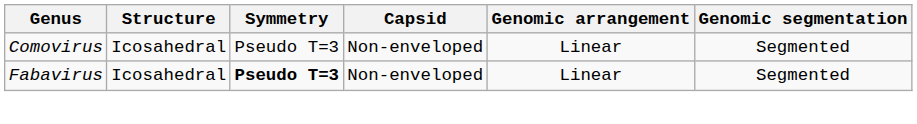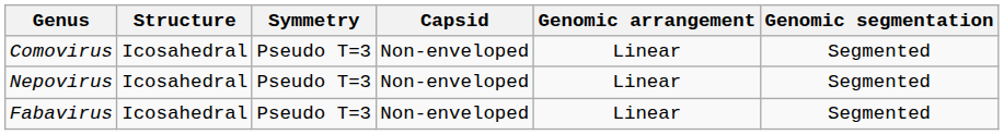 <table class="wikitable sortable" style="text-align:center">
 <tr>
 <th>Genus</th>
 <th>Structure</th>
 <th>Symmetry</th>
 <th>Capsid</th>
 <th>Genomic arrangement</th>
 <th>Genomic segmentation</th>
 </tr>
 <tr>
 <td><em>Comovirus</em></td>
 <td>Icosahedral</td>
 <td>Pseudo T=3</td>
 <td>Non-enveloped</td>
 <td>Linear</td>
 <td>Segmented</td>
 </tr>
 <tr>
+<td><em>Nepovirus</em></td>
+<td>Icosahedral</td>
+<td>Pseudo T=3</td>
+<td>Non-enveloped</td>
+<td>Linear</td>
+<td>Segmented</td>
+</tr>
+<tr>
 <td><em>Fabavirus</em></td>
 <td>Icosahedral</td>
-<td><strong>Pseudo T=3</strong></td>
+<td>Pseudo T=3</td>
 <td>Non-enveloped</td>
 <td>Linear</td>
 <td>Segmented</td>
 </tr>
 </table>
